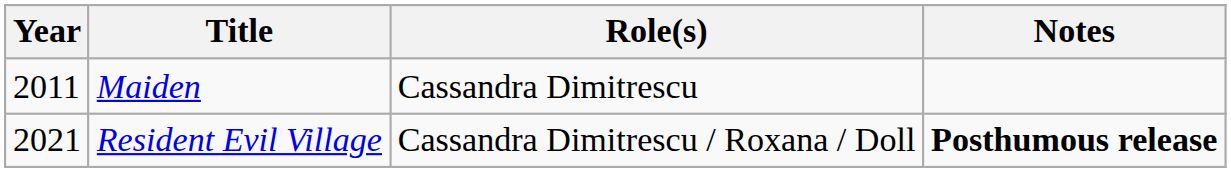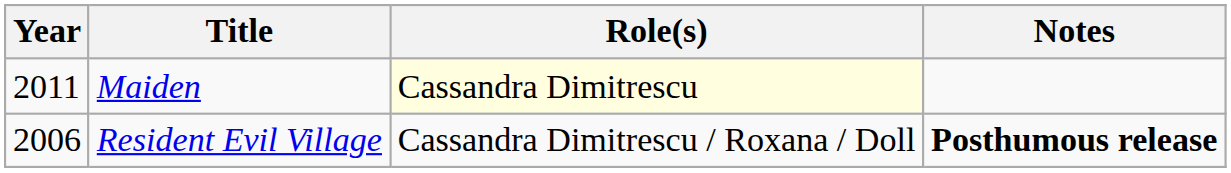 <table class="wikitable sortable">
 <tr>
 <th>Year</th>
 <th>Title</th>
 <th>Role(s)</th>
 <th class="unsortable">Notes</th>
 </tr>
 <tr>
 <td>2011</td>
 <td><em><a href='#'>Maiden</a></em></td>
-<td>Cassandra Dimitrescu</td>
+<td style="background: lightyellow;">Cassandra Dimitrescu</td>
 <td></td>
 </tr>
 <tr>
-<td>2021</td>
+<td>2006</td>
 <td><em><a href='#'>Resident Evil Village</a></em></td>
 <td>Cassandra Dimitrescu / Roxana / Doll</td>
 <td><strong>Posthumous release</strong></td>
 </tr>
 </table>
